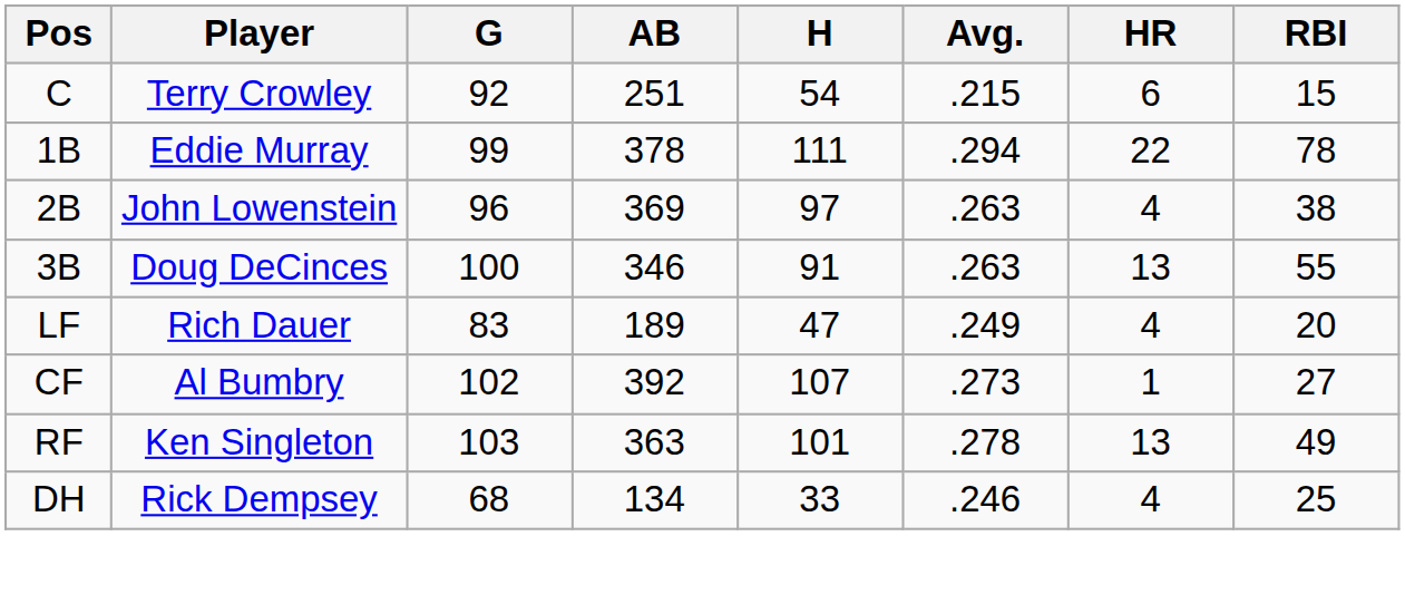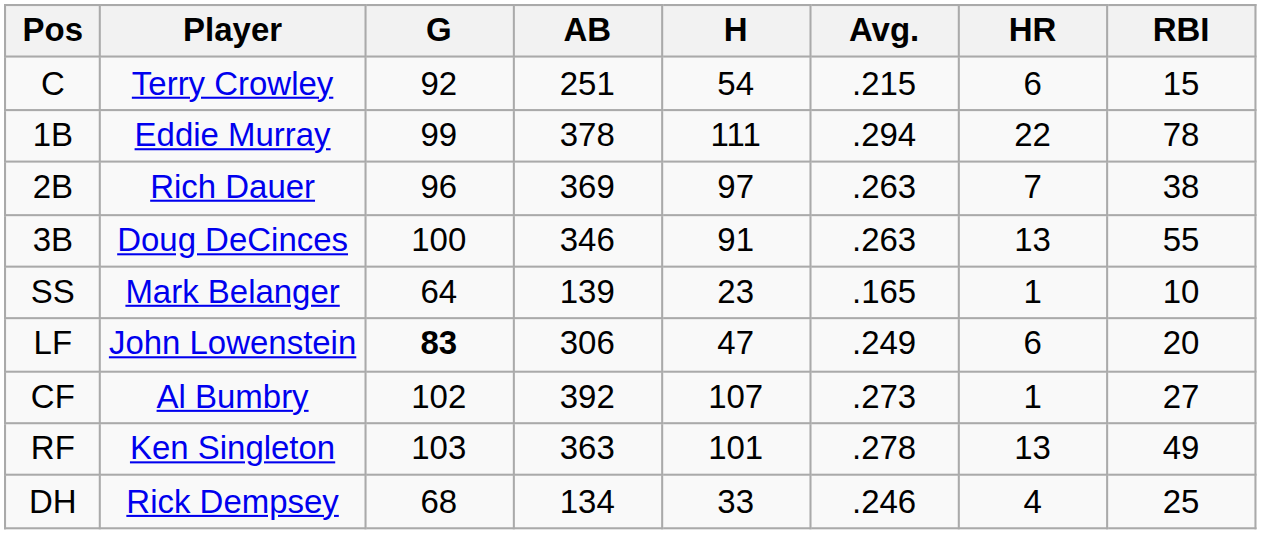 <table class="wikitable sortable">
 <tr>
 <th bgcolor="#DDDDFF" width="5%">Pos</th>
 <th bgcolor="#DDDDFF" width="16%">Player</th>
 <th bgcolor="#DDDDFF" width="9%">G</th>
 <th bgcolor="#DDDDFF" width="9%">AB</th>
 <th bgcolor="#DDDDFF" width="9%">H</th>
 <th bgcolor="#DDDDFF" width="9%">Avg.</th>
 <th bgcolor="#DDDDFF" width="9%">HR</th>
 <th bgcolor="#DDDDFF" width="9%">RBI</th>
 </tr>
 <tr align="center">
 <td>C</td>
 <td><a href='#'>Terry Crowley</a></td>
 <td>92</td>
 <td>251</td>
 <td>54</td>
 <td>.215</td>
 <td>6</td>
 <td>15</td>
 </tr>
 <tr align="center">
 <td>1B</td>
 <td><a href='#'>Eddie Murray</a></td>
 <td>99</td>
 <td>378</td>
 <td>111</td>
 <td>.294</td>
 <td>22</td>
 <td>78</td>
 </tr>
 <tr align="center">
 <td>2B</td>
-<td><a href='#'>John Lowenstein</a></td>
+<td><a href='#'>Rich Dauer</a></td>
 <td>96</td>
 <td>369</td>
 <td>97</td>
 <td>.263</td>
-<td>4</td>
+<td>7</td>
 <td>38</td>
 </tr>
 <tr align="center">
 <td>3B</td>
 <td><a href='#'>Doug DeCinces</a></td>
 <td>100</td>
 <td>346</td>
 <td>91</td>
 <td>.263</td>
 <td>13</td>
 <td>55</td>
 </tr>
 <tr align="center">
+<td>SS</td>
+<td><a href='#'>Mark Belanger</a></td>
+<td>64</td>
+<td>139</td>
+<td>23</td>
+<td>.165</td>
+<td>1</td>
+<td>10</td>
+</tr>
+<tr align="center">
 <td>LF</td>
-<td><a href='#'>Rich Dauer</a></td>
-<td>83</td>
-<td>189</td>
+<td><a href='#'>John Lowenstein</a></td>
+<td><strong>83</strong></td>
+<td>306</td>
 <td>47</td>
 <td>.249</td>
-<td>4</td>
+<td>6</td>
 <td>20</td>
 </tr>
 <tr align="center">
 <td>CF</td>
 <td><a href='#'>Al Bumbry</a></td>
 <td>102</td>
 <td>392</td>
 <td>107</td>
 <td>.273</td>
 <td>1</td>
 <td>27</td>
 </tr>
 <tr align="center">
 <td>RF</td>
 <td><a href='#'>Ken Singleton</a></td>
 <td>103</td>
 <td>363</td>
 <td>101</td>
 <td>.278</td>
 <td>13</td>
 <td>49</td>
 </tr>
 <tr align="center">
 <td>DH</td>
 <td><a href='#'>Rick Dempsey</a></td>
 <td>68</td>
 <td>134</td>
 <td>33</td>
 <td>.246</td>
 <td>4</td>
 <td>25</td>
 </tr>
 </table>
